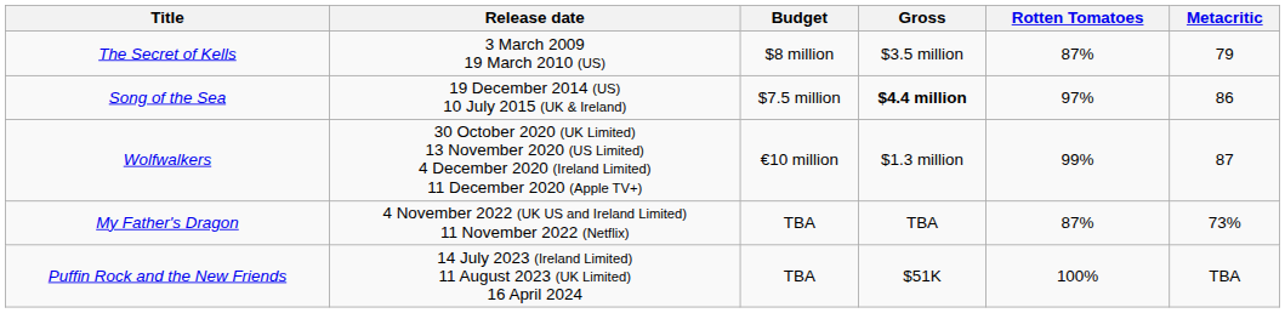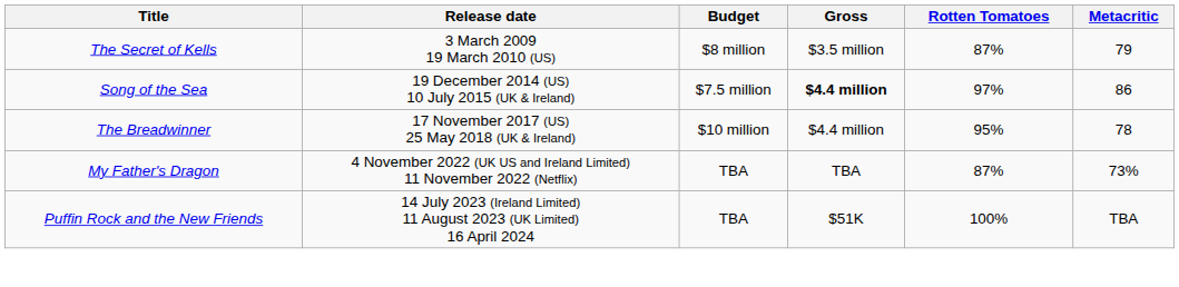 <table class="wikitable sortable" style="text-align: center" width=99%>
 <tr>
 <th scope="col">Title</th>
 <th scope="col">Release date</th>
 <th scope="col">Budget</th>
 <th scope="col">Gross</th>
 <th scope="col"><a href='#'>Rotten Tomatoes</a></th>
 <th scope="col"><a href='#'>Metacritic</a></th>
 </tr>
 <tr>
 <td scope="row"><em><a href='#'>The Secret of Kells</a></em></td>
 <td>3 March 2009 <br> 19 March 2010 <small>(US)</small></td>
 <td>$8 million</td>
 <td>$3.5 million</td>
 <td>87%</td>
 <td>79</td>
 </tr>
 <tr>
 <td scope="row"><em><a href='#'>Song of the Sea</a></em></td>
 <td>19 December 2014 <small>(US)</small><br> 10 July 2015 <small>(UK & Ireland)</small></td>
 <td>$7.5 million</td>
 <td><strong>$4.4 million</strong></td>
 <td>97%</td>
 <td>86</td>
 </tr>
 <tr>
-<td scope="row"><em><a href='#'>Wolfwalkers</a></em></td>
-<td>30 October 2020 <small>(UK Limited)</small><br>13 November 2020 <small>(US Limited)</small><br>4 December 2020 <small>(Ireland Limited)</small><br>11 December 2020 <small>(Apple TV+)</small></td>
-<td>€10 million</td>
-<td>$1.3 million</td>
-<td>99%</td>
-<td>87</td>
+<td scope="row"><em><a href='#'>The Breadwinner</a></em></td>
+<td>17 November 2017 <small>(US)</small><br>25 May 2018 <small>(UK & Ireland)</small></td>
+<td>$10 million</td>
+<td>$4.4 million</td>
+<td>95%</td>
+<td>78</td>
 </tr>
 <tr>
 <td scope="row"><em><a href='#'>My Father's Dragon</a></em></td>
 <td>4 November 2022 <small>(UK US and Ireland Limited)</small><br>11 November 2022 <small>(Netflix)</small> </td>
 <td>TBA</td>
 <td>TBA</td>
 <td>87%</td>
 <td>73%</td>
 </tr>
 <tr>
 <td><em><a href='#'>Puffin Rock and the New Friends</a></em></td>
 <td>14 July 2023 <small>(Ireland Limited)</small><br>11 August 2023 <small>(UK Limited)</small><br>16 April 2024</td>
 <td>TBA</td>
 <td>$51K</td>
 <td>100%</td>
 <td>TBA</td>
 </tr>
 </table>
